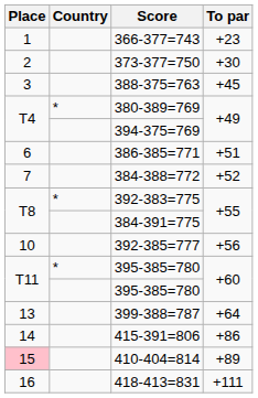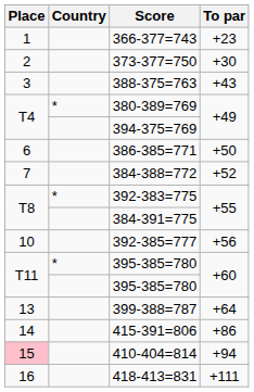 <table class="wikitable" style="font-size:95%;">
 <tr>
 <th>Place</th>
 <th>Country</th>
 <th>Score</th>
 <th>To par</th>
 </tr>
 <tr>
 <td align=center>1</td>
 <td></td>
 <td>366-377=743</td>
 <td align=center>+23</td>
 </tr>
 <tr>
 <td align=center>2</td>
 <td></td>
 <td>373-377=750</td>
 <td align=center>+30</td>
 </tr>
 <tr>
 <td align="center">3</td>
 <td></td>
 <td>388-375=763</td>
-<td align="center">+45</td>
+<td align="center">+43</td>
 </tr>
 <tr>
 <td rowspan="2" align=center>T4</td>
 <td> *</td>
 <td>380-389=769</td>
 <td rowspan="2" align=center>+49</td>
 </tr>
 <tr>
 <td></td>
 <td>394-375=769</td>
 </tr>
 <tr>
 <td align=center>6</td>
 <td></td>
 <td>386-385=771</td>
-<td align=center>+51</td>
+<td align=center>+50</td>
 </tr>
 <tr>
 <td align=center>7</td>
 <td></td>
 <td>384-388=772</td>
 <td align=center>+52</td>
 </tr>
 <tr>
 <td rowspan="2" align=center>T8</td>
 <td> *</td>
 <td>392-383=775</td>
 <td rowspan="2" align="center">+55</td>
 </tr>
 <tr>
 <td></td>
 <td>384-391=775</td>
 </tr>
 <tr>
 <td align=center>10</td>
 <td><small></small></td>
 <td>392-385=777</td>
 <td align=center>+56</td>
 </tr>
 <tr>
 <td rowspan="2" align="center">T11</td>
 <td> *</td>
 <td>395-385=780</td>
 <td rowspan="2" align="center">+60</td>
 </tr>
 <tr>
 <td></td>
 <td>395-385=780</td>
 </tr>
 <tr>
 <td align="center">13</td>
 <td></td>
 <td>399-388=787</td>
 <td align="center">+64</td>
 </tr>
 <tr>
 <td align=center>14</td>
 <td></td>
 <td>415-391=806</td>
 <td align=center>+86</td>
 </tr>
 <tr>
 <td align=center style="background: pink;">15</td>
 <td></td>
 <td>410-404=814</td>
-<td align=center>+89</td>
+<td align=center>+94</td>
 </tr>
 <tr>
 <td align=center>16</td>
 <td></td>
 <td>418-413=831</td>
 <td align=center>+111</td>
 </tr>
 </table>
